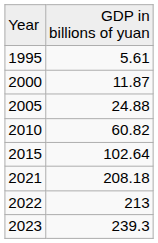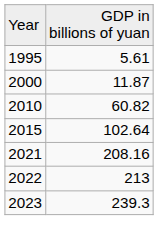 <table class="wikitable" align="right">
 <tr bgcolor=eeeeee>
 <td>Year</td>
 <td align="right">GDP in<br>billions of yuan</td>
 </tr>
 <tr>
 <td>1995</td>
 <td align="right">5.61</td>
 </tr>
 <tr>
 <td>2000</td>
 <td align="right">11.87</td>
 </tr>
 <tr>
-<td>2005</td>
-<td align="right">24.88</td>
-</tr>
-<tr>
 <td>2010</td>
 <td align="right">60.82</td>
 </tr>
 <tr>
 <td>2015</td>
 <td align="right">102.64</td>
 </tr>
 <tr>
 <td>2021</td>
-<td align="right">208.18</td>
+<td align="right">208.16</td>
 </tr>
 <tr>
 <td>2022</td>
 <td align="right">213</td>
 </tr>
 <tr>
 <td>2023</td>
 <td align="right">239.3</td>
 </tr>
 </table>
